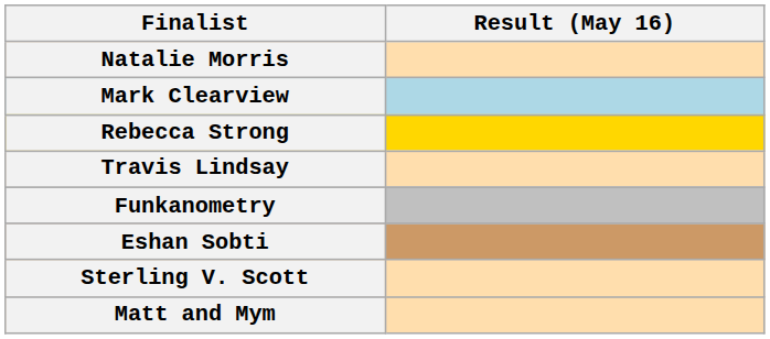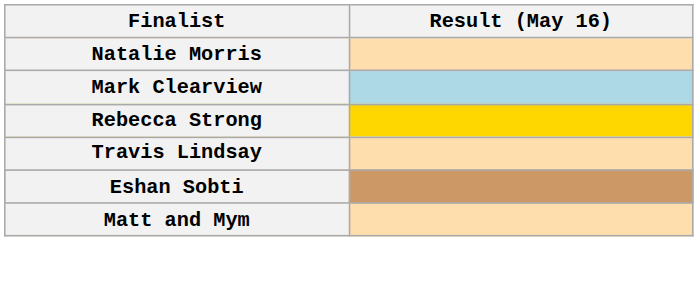 <table class="wikitable sortable plainrowheaders" style="text-align:center" width="50%;">
 <tr>
 <th class="unsortable" style="width:10em;">Finalist</th>
 <th style="width:10em;">Result (May 16)</th>
 </tr>
 <tr style="background:NavajoWhite">
 <th scope="row">Natalie Morris</th>
 <td></td>
 </tr>
 <tr style="background:lightblue">
 <th scope="row">Mark Clearview</th>
 <td></td>
 </tr>
 <tr style="background:gold">
 <th scope="row"><strong>Rebecca Strong</strong></th>
 <td><strong></strong></td>
 </tr>
 <tr style="background:NavajoWhite">
 <th scope="row">Travis Lindsay</th>
 <td></td>
 </tr>
-<tr style="background:silver">
-<th scope="row">Funkanometry</th>
-<td></td>
-</tr>
 <tr style="background:#c96">
 <th scope="row">Eshan Sobti</th>
-<td></td>
-</tr>
-<tr style="background:NavajoWhite">
-<th scope="row">Sterling V. Scott</th>
 <td></td>
 </tr>
 <tr style="background:NavajoWhite">
 <th scope="row">Matt and Mym</th>
 <td></td>
 </tr>
 </table>
